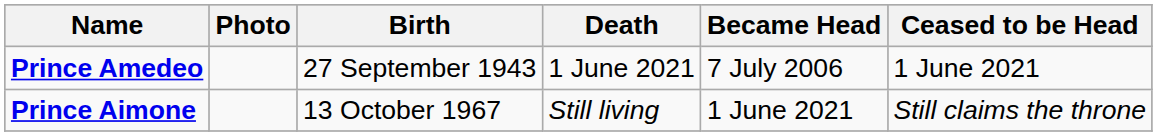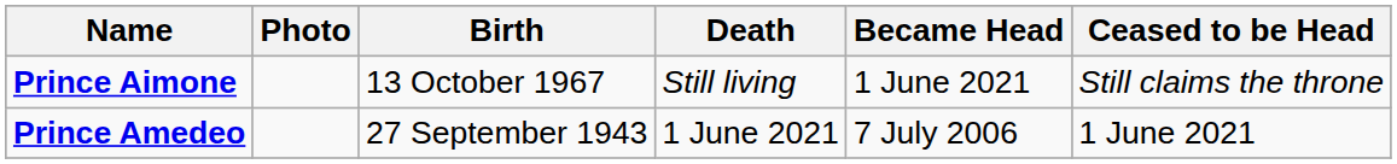 <table class="wikitable">
 <tr>
 <th>Name</th>
 <th>Photo</th>
 <th>Birth</th>
 <th>Death</th>
 <th>Became Head</th>
 <th>Ceased to be Head</th>
 </tr>
 <tr>
+<td><a href='#'><strong>Prince Aimone</strong></a></td>
+<td></td>
+<td>13 October 1967</td>
+<td><em>Still living</em></td>
+<td>1 June 2021</td>
+<td><em>Still claims the throne</em></td>
+</tr>
+<tr>
 <td><a href='#'><strong>Prince Amedeo</strong></a></td>
 <td></td>
 <td>27 September 1943</td>
 <td>1 June 2021</td>
 <td>7 July 2006</td>
 <td>1 June 2021</td>
 </tr>
-<tr>
-<td><a href='#'><strong>Prince Aimone</strong></a></td>
-<td></td>
-<td>13 October 1967</td>
-<td><em>Still living</em></td>
-<td>1 June 2021</td>
-<td><em>Still claims the throne</em></td>
-</tr>
 </table>
